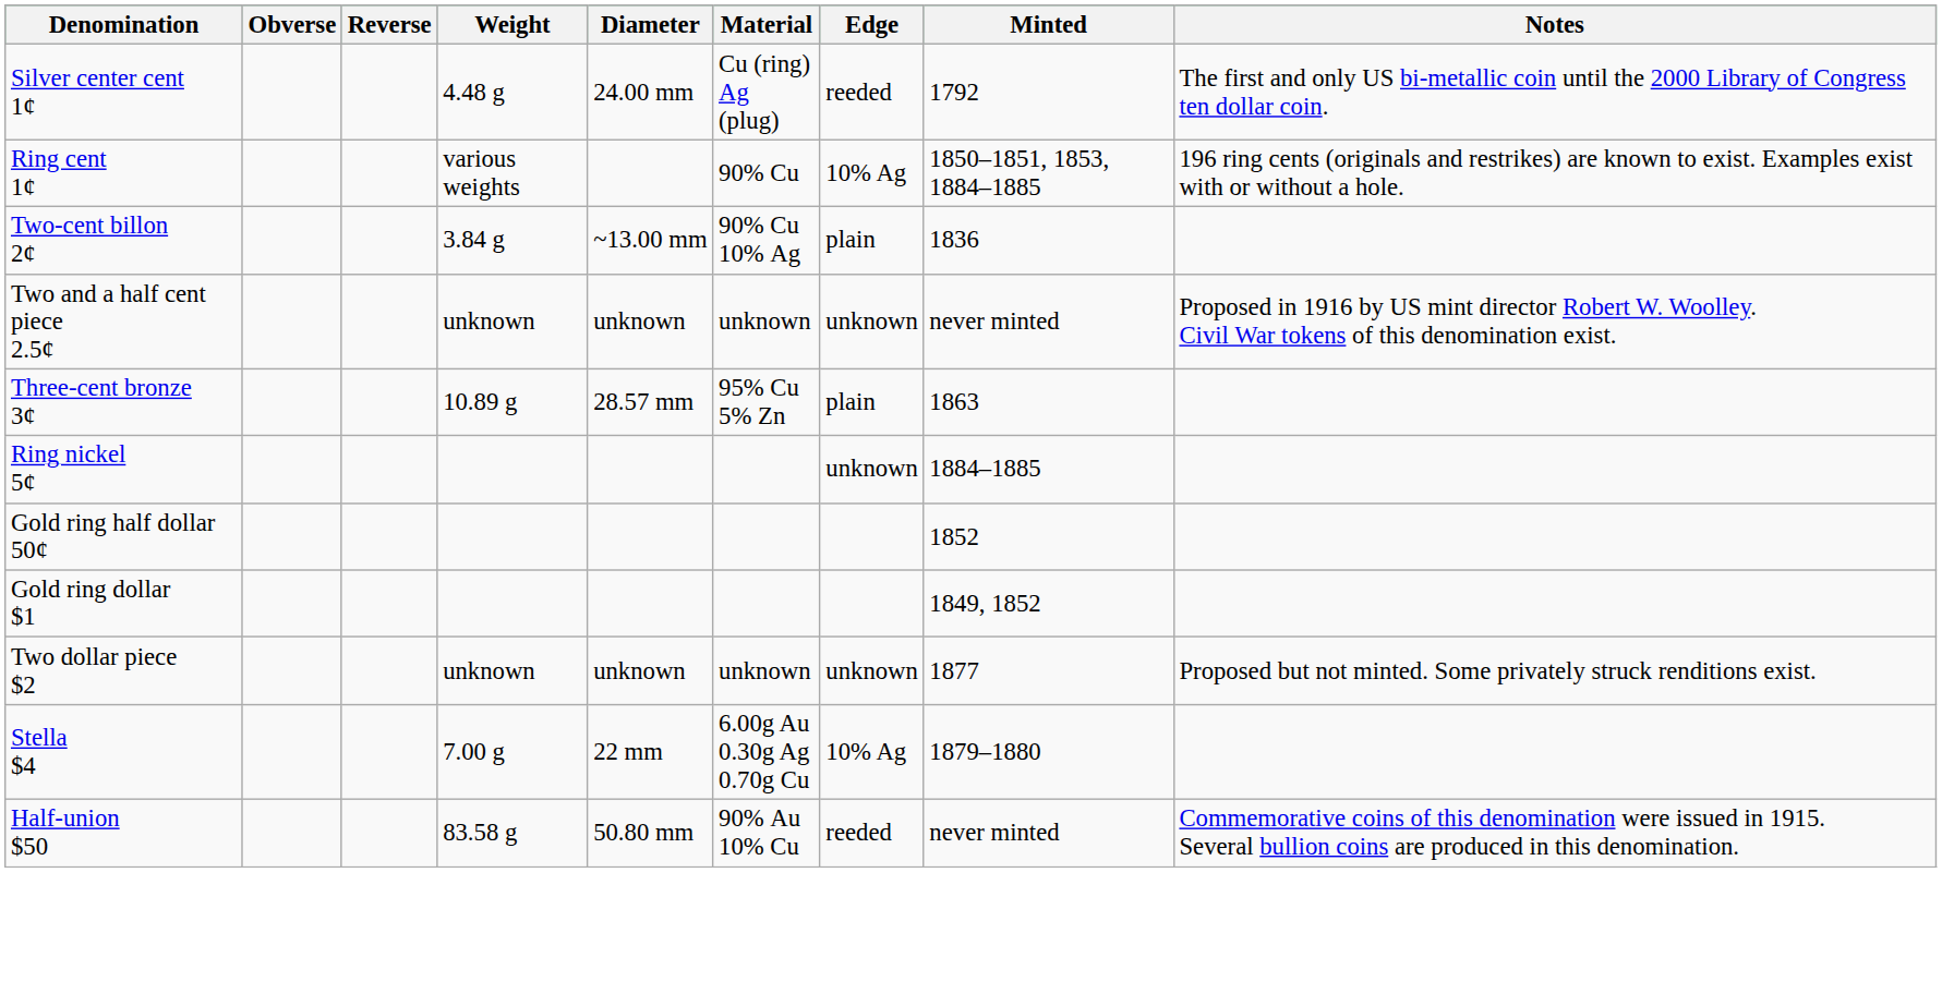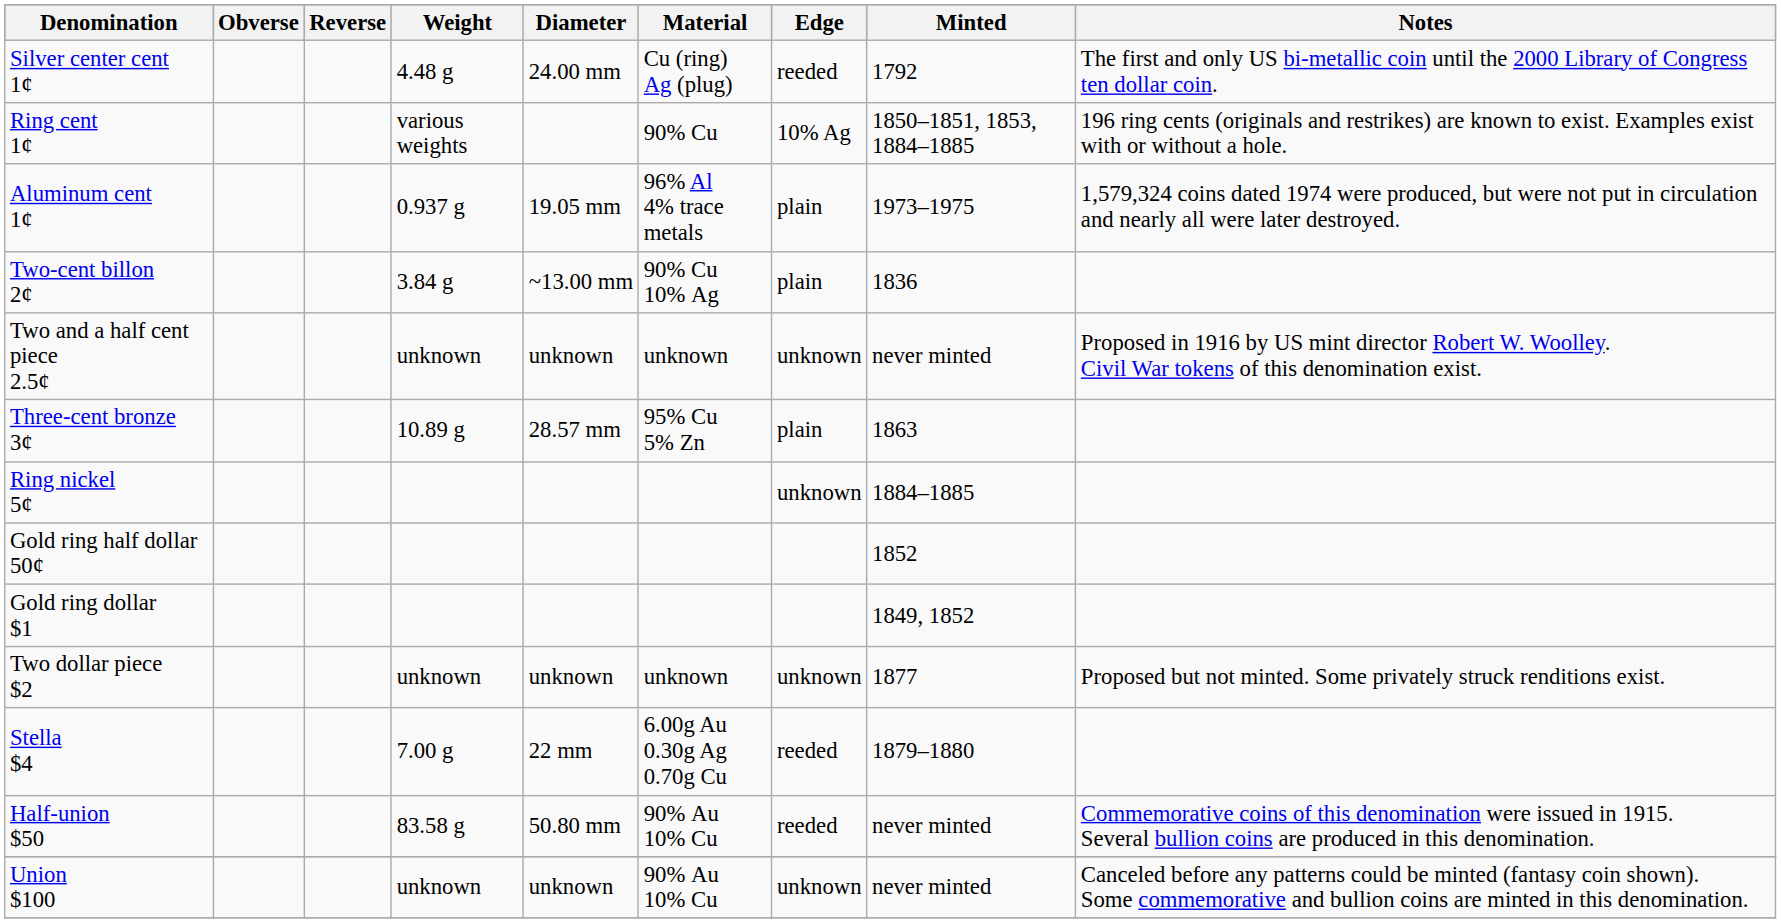 <table class="wikitable sortable">
 <tr style="background:#2E8B57;">
 <th>Denomination</th>
 <th>Obverse</th>
 <th>Reverse</th>
 <th>Weight</th>
 <th>Diameter</th>
 <th>Material</th>
 <th>Edge</th>
 <th>Minted</th>
 <th>Notes</th>
 </tr>
 <tr>
 <td><a href='#'>Silver center cent</a><br>1¢</td>
 <td></td>
 <td></td>
 <td>4.48 g</td>
 <td>24.00 mm</td>
 <td>Cu (ring)<br><a href='#'>Ag</a> (plug)</td>
 <td>reeded</td>
 <td>1792</td>
 <td>The first and only US <a href='#'>bi-metallic coin</a> until the <a href='#'>2000 Library of Congress ten dollar coin</a>.</td>
 </tr>
 <tr>
 <td><a href='#'>Ring cent</a><br>1¢</td>
 <td></td>
 <td></td>
 <td>various weights</td>
 <td></td>
 <td>90% Cu</td>
 <td>10% Ag</td>
 <td>1850–1851, 1853, 1884–1885</td>
 <td>196 ring cents (originals and restrikes) are known to exist. Examples exist with or without a hole.</td>
+</tr>
+<tr>
+<td><a href='#'>Aluminum cent</a><br>1¢</td>
+<td></td>
+<td></td>
+<td>0.937 g</td>
+<td>19.05 mm</td>
+<td>96% <a href='#'>Al</a><br>4% trace metals</td>
+<td>plain</td>
+<td>1973–1975</td>
+<td>1,579,324 coins dated 1974 were produced, but were not put in circulation and nearly all were later destroyed.</td>
 </tr>
 <tr>
 <td><a href='#'>Two-cent billon</a><br>2¢</td>
 <td></td>
 <td></td>
 <td>3.84 g</td>
 <td>~13.00 mm</td>
 <td>90% Cu<br>10% Ag</td>
 <td>plain</td>
 <td>1836</td>
 <td></td>
 </tr>
 <tr>
 <td>Two and a half cent piece<br>2.5¢</td>
 <td></td>
 <td></td>
 <td>unknown</td>
 <td>unknown</td>
 <td>unknown</td>
 <td>unknown</td>
 <td>never minted</td>
 <td>Proposed in 1916 by US mint director <a href='#'>Robert W. Woolley</a>.<br><a href='#'>Civil War tokens</a> of this denomination exist.</td>
 </tr>
 <tr>
 <td><a href='#'>Three-cent bronze</a><br>3¢</td>
 <td></td>
 <td></td>
 <td>10.89 g</td>
 <td>28.57 mm</td>
 <td>95% Cu<br>5% Zn</td>
 <td>plain</td>
 <td>1863</td>
 <td></td>
 </tr>
 <tr>
 <td><a href='#'>Ring nickel</a><br>5¢</td>
 <td></td>
 <td></td>
 <td></td>
 <td></td>
 <td></td>
 <td>unknown</td>
 <td>1884–1885</td>
 <td></td>
 </tr>
 <tr>
 <td>Gold ring half dollar<br>50¢</td>
 <td></td>
 <td></td>
 <td></td>
 <td></td>
 <td></td>
 <td></td>
 <td>1852</td>
 <td></td>
 </tr>
 <tr>
 <td>Gold ring dollar<br>$1</td>
 <td></td>
 <td></td>
 <td></td>
 <td></td>
 <td></td>
 <td></td>
 <td>1849, 1852</td>
 <td></td>
 </tr>
 <tr>
 <td>Two dollar piece<br>$2</td>
 <td></td>
 <td></td>
 <td>unknown</td>
 <td>unknown</td>
 <td>unknown</td>
 <td>unknown</td>
 <td>1877</td>
 <td>Proposed but not minted. Some privately struck renditions exist.</td>
 </tr>
 <tr>
 <td><a href='#'>Stella</a><br>$4</td>
 <td></td>
 <td></td>
 <td>7.00 g</td>
 <td>22 mm</td>
 <td>6.00g Au<br>0.30g Ag<br>0.70g Cu</td>
-<td>10% Ag</td>
+<td>reeded</td>
 <td>1879–1880</td>
 <td></td>
 </tr>
 <tr>
 <td><a href='#'>Half-union</a><br>$50</td>
 <td></td>
 <td></td>
 <td>83.58 g</td>
 <td>50.80 mm</td>
 <td>90% Au<br>10% Cu</td>
 <td>reeded</td>
 <td>never minted</td>
 <td><a href='#'>Commemorative coins of this denomination</a> were issued in 1915.<br>Several <a href='#'>bullion coins</a> are produced in this denomination.</td>
 </tr>
 <tr>
 </tr>
 <tr>
+<td><a href='#'>Union</a><br>$100</td>
+<td></td>
+<td></td>
+<td>unknown</td>
+<td>unknown</td>
+<td>90% Au<br>10% Cu</td>
+<td>unknown</td>
+<td>never minted</td>
+<td>Canceled before any patterns could be minted (fantasy coin shown).<br>Some <a href='#'>commemorative</a> and bullion coins are minted in this denomination.</td>
+</tr>
+<tr>
 </tr>
 </table>
